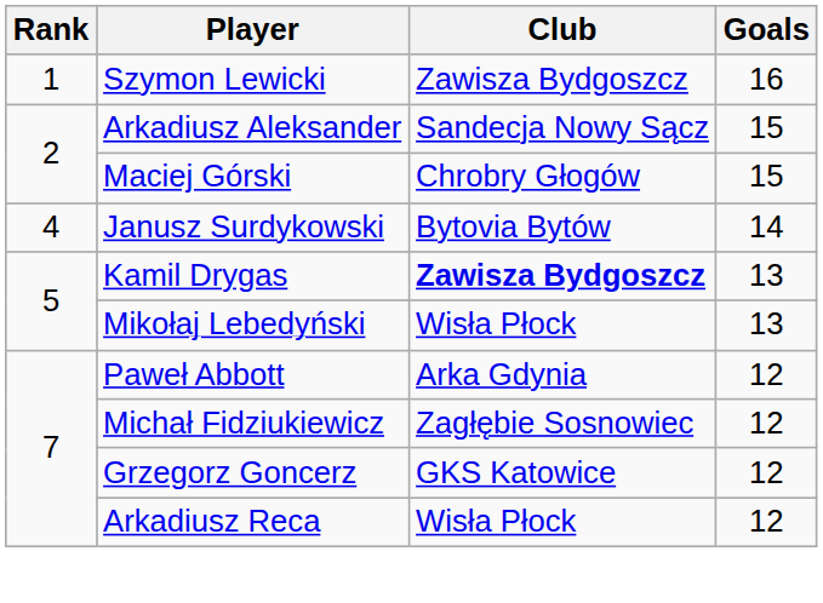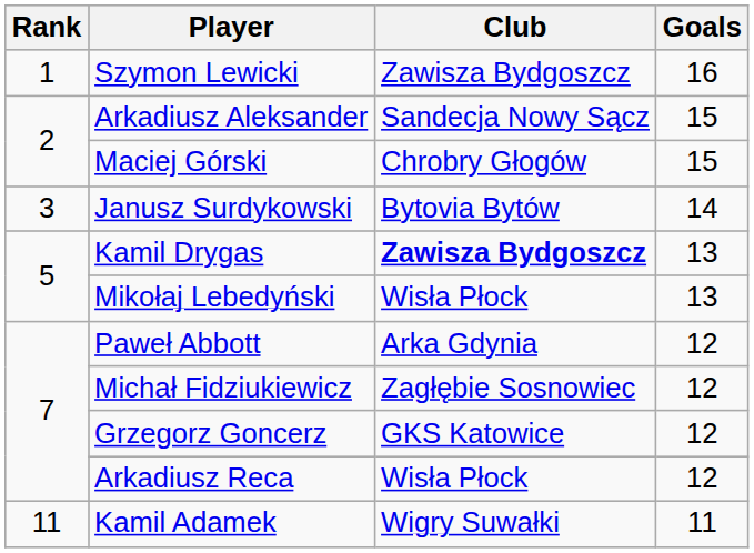 <table class="wikitable" style="text-align:center">
 <tr>
 <th>Rank</th>
 <th>Player</th>
 <th>Club</th>
 <th>Goals</th>
 </tr>
 <tr>
 <td rowspan="1">1</td>
 <td align="left"> <a href='#'>Szymon Lewicki</a></td>
 <td align="left"><a href='#'>Zawisza Bydgoszcz</a></td>
 <td>16</td>
 </tr>
 <tr>
 <td rowspan="2">2</td>
 <td align="left"> <a href='#'>Arkadiusz Aleksander</a></td>
 <td align="left"><a href='#'>Sandecja Nowy Sącz</a></td>
 <td>15</td>
 </tr>
 <tr>
 <td align="left"> <a href='#'>Maciej Górski</a></td>
 <td align="left"><a href='#'>Chrobry Głogów</a></td>
 <td>15</td>
 </tr>
 <tr>
-<td rowspan="1">4</td>
+<td rowspan="1">3</td>
 <td align="left"> <a href='#'>Janusz Surdykowski</a></td>
 <td align="left"><a href='#'>Bytovia Bytów</a></td>
 <td>14</td>
 </tr>
 <tr>
 <td rowspan="2">5</td>
 <td align="left"> <a href='#'>Kamil Drygas</a></td>
 <td align="left"><strong><a href='#'>Zawisza Bydgoszcz</a></strong></td>
 <td>13</td>
 </tr>
 <tr>
 <td align="left"> <a href='#'>Mikołaj Lebedyński</a></td>
 <td align="left"><a href='#'>Wisła Płock</a></td>
 <td>13</td>
 </tr>
 <tr>
 <td rowspan="4">7</td>
 <td align="left"> <a href='#'>Paweł Abbott</a></td>
 <td align="left"><a href='#'>Arka Gdynia</a></td>
 <td>12</td>
 </tr>
 <tr>
 <td align="left"> <a href='#'>Michał Fidziukiewicz</a></td>
 <td align="left"><a href='#'>Zagłębie Sosnowiec</a></td>
 <td>12</td>
 </tr>
 <tr>
 <td align="left"> <a href='#'>Grzegorz Goncerz</a></td>
 <td align="left"><a href='#'>GKS Katowice</a></td>
 <td>12</td>
 </tr>
 <tr>
 <td align="left"> <a href='#'>Arkadiusz Reca</a></td>
 <td align="left"><a href='#'>Wisła Płock</a></td>
 <td>12</td>
 </tr>
+<tr>
+<td rowspan="1">11</td>
+<td align="left"> <a href='#'>Kamil Adamek</a></td>
+<td align="left"><a href='#'>Wigry Suwałki</a></td>
+<td>11</td>
+</tr>
 </table>
